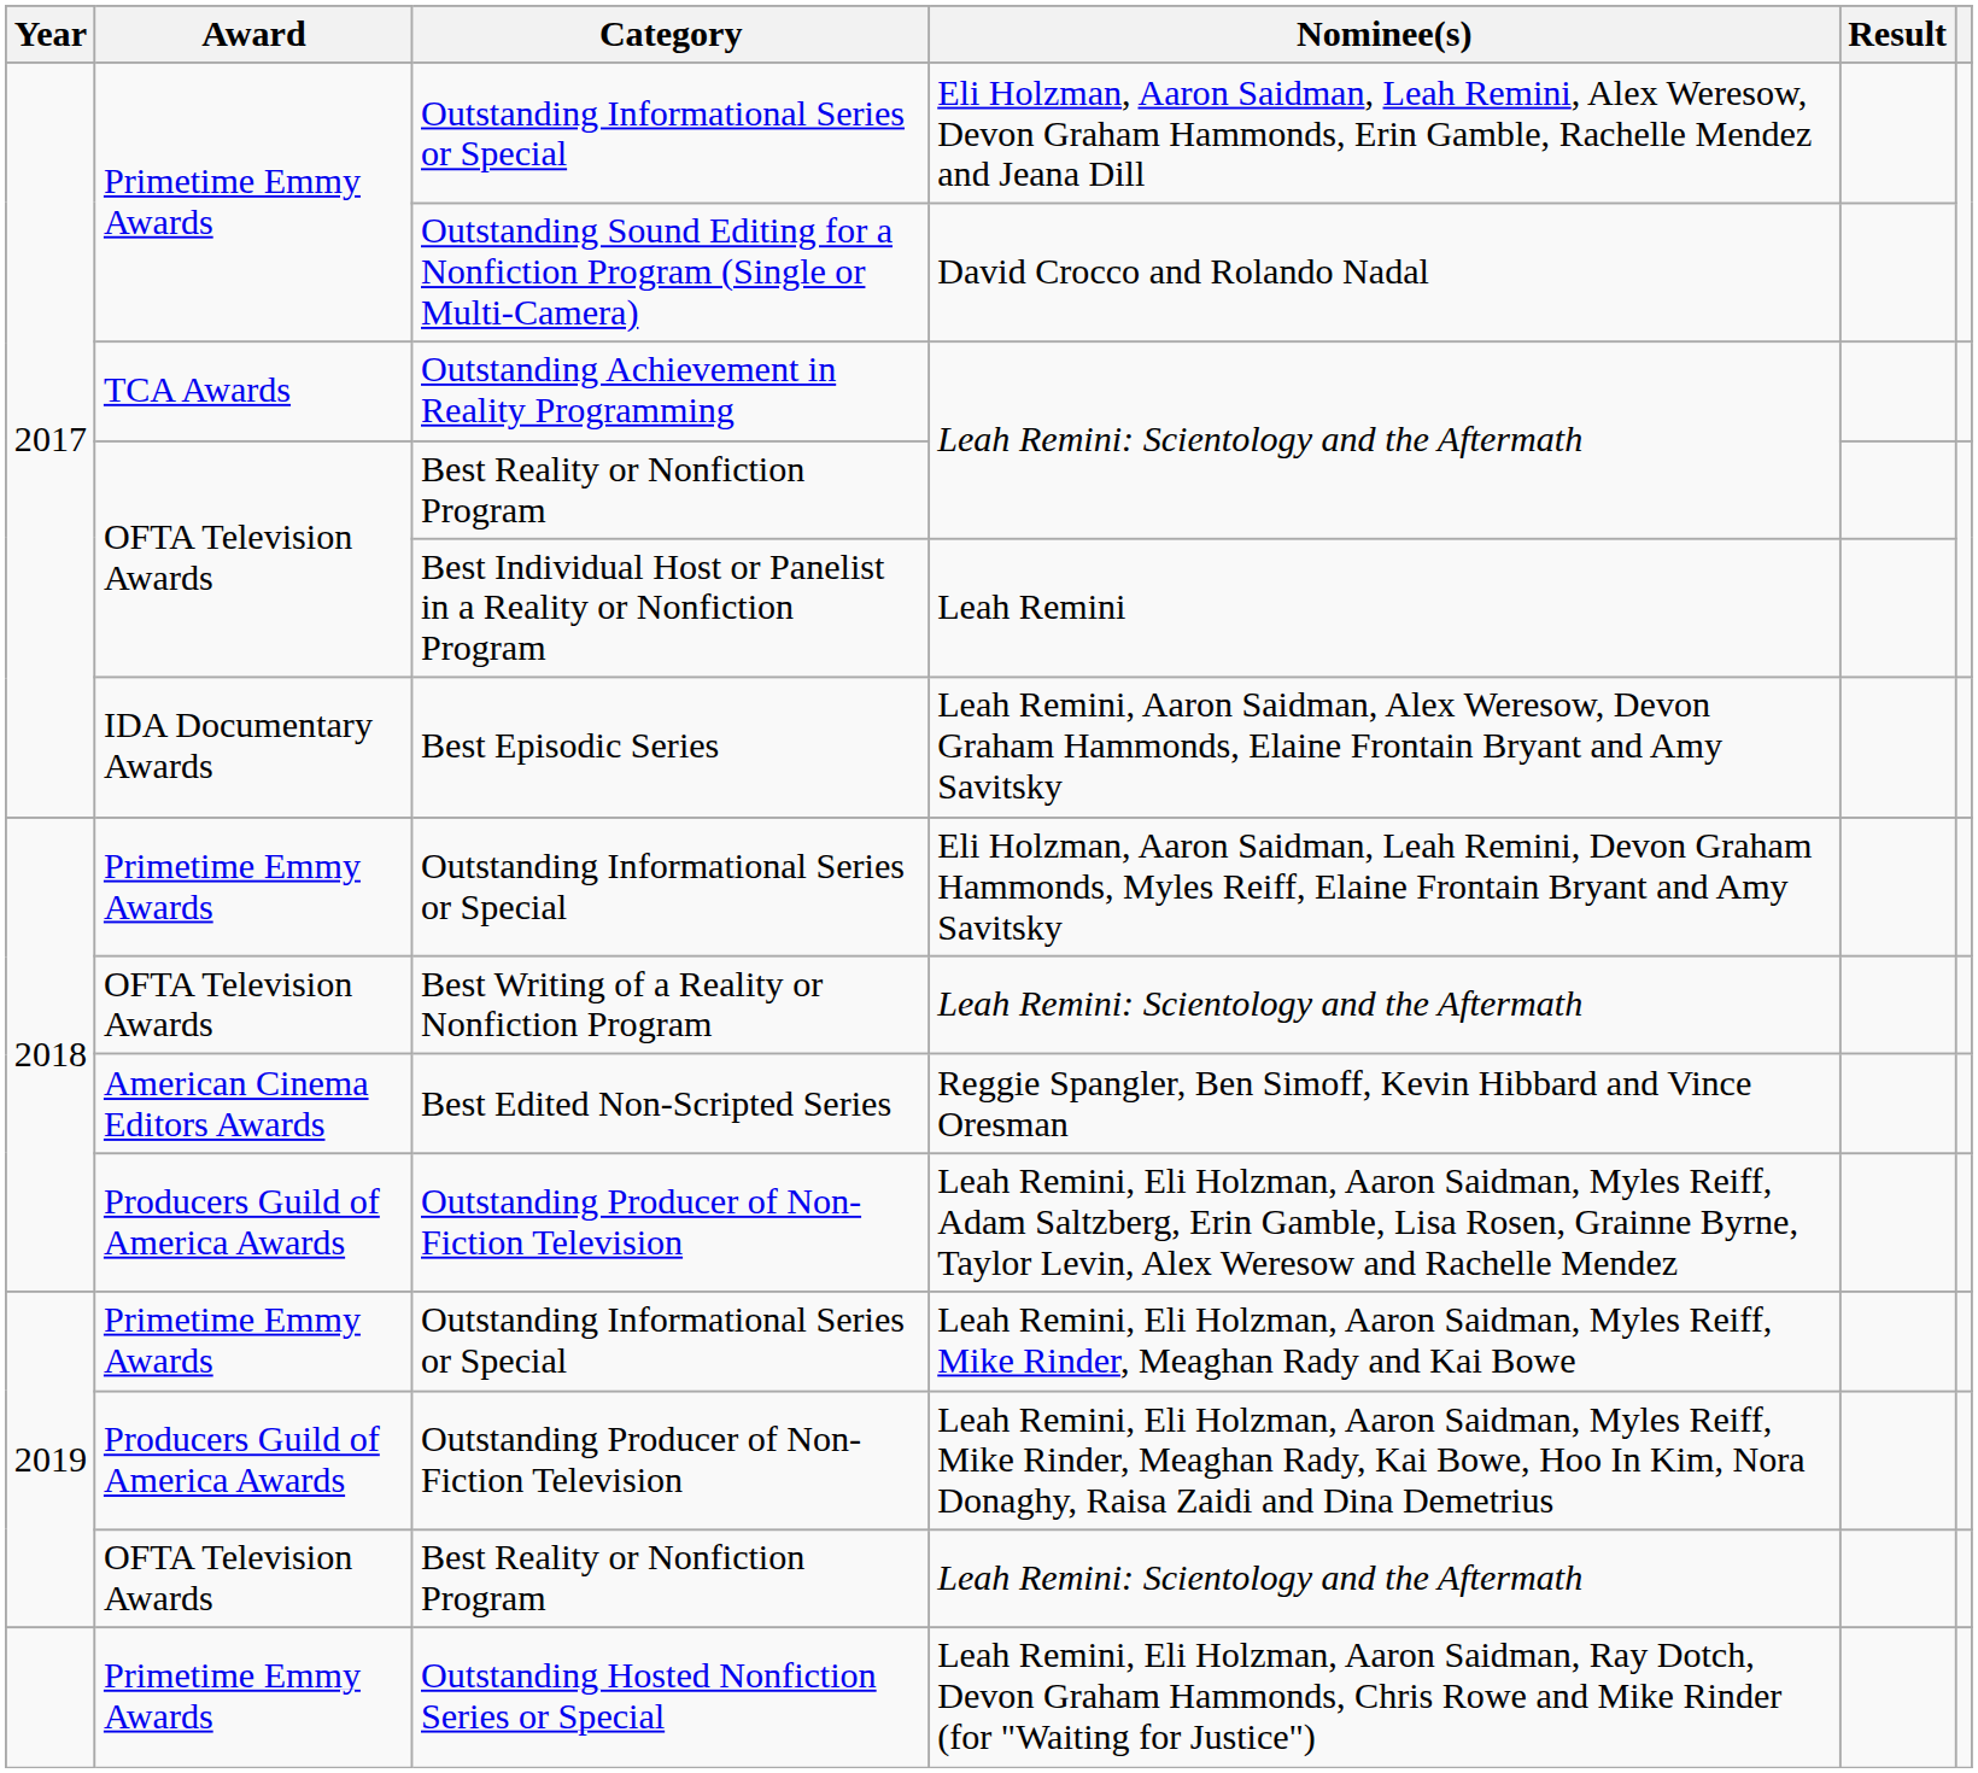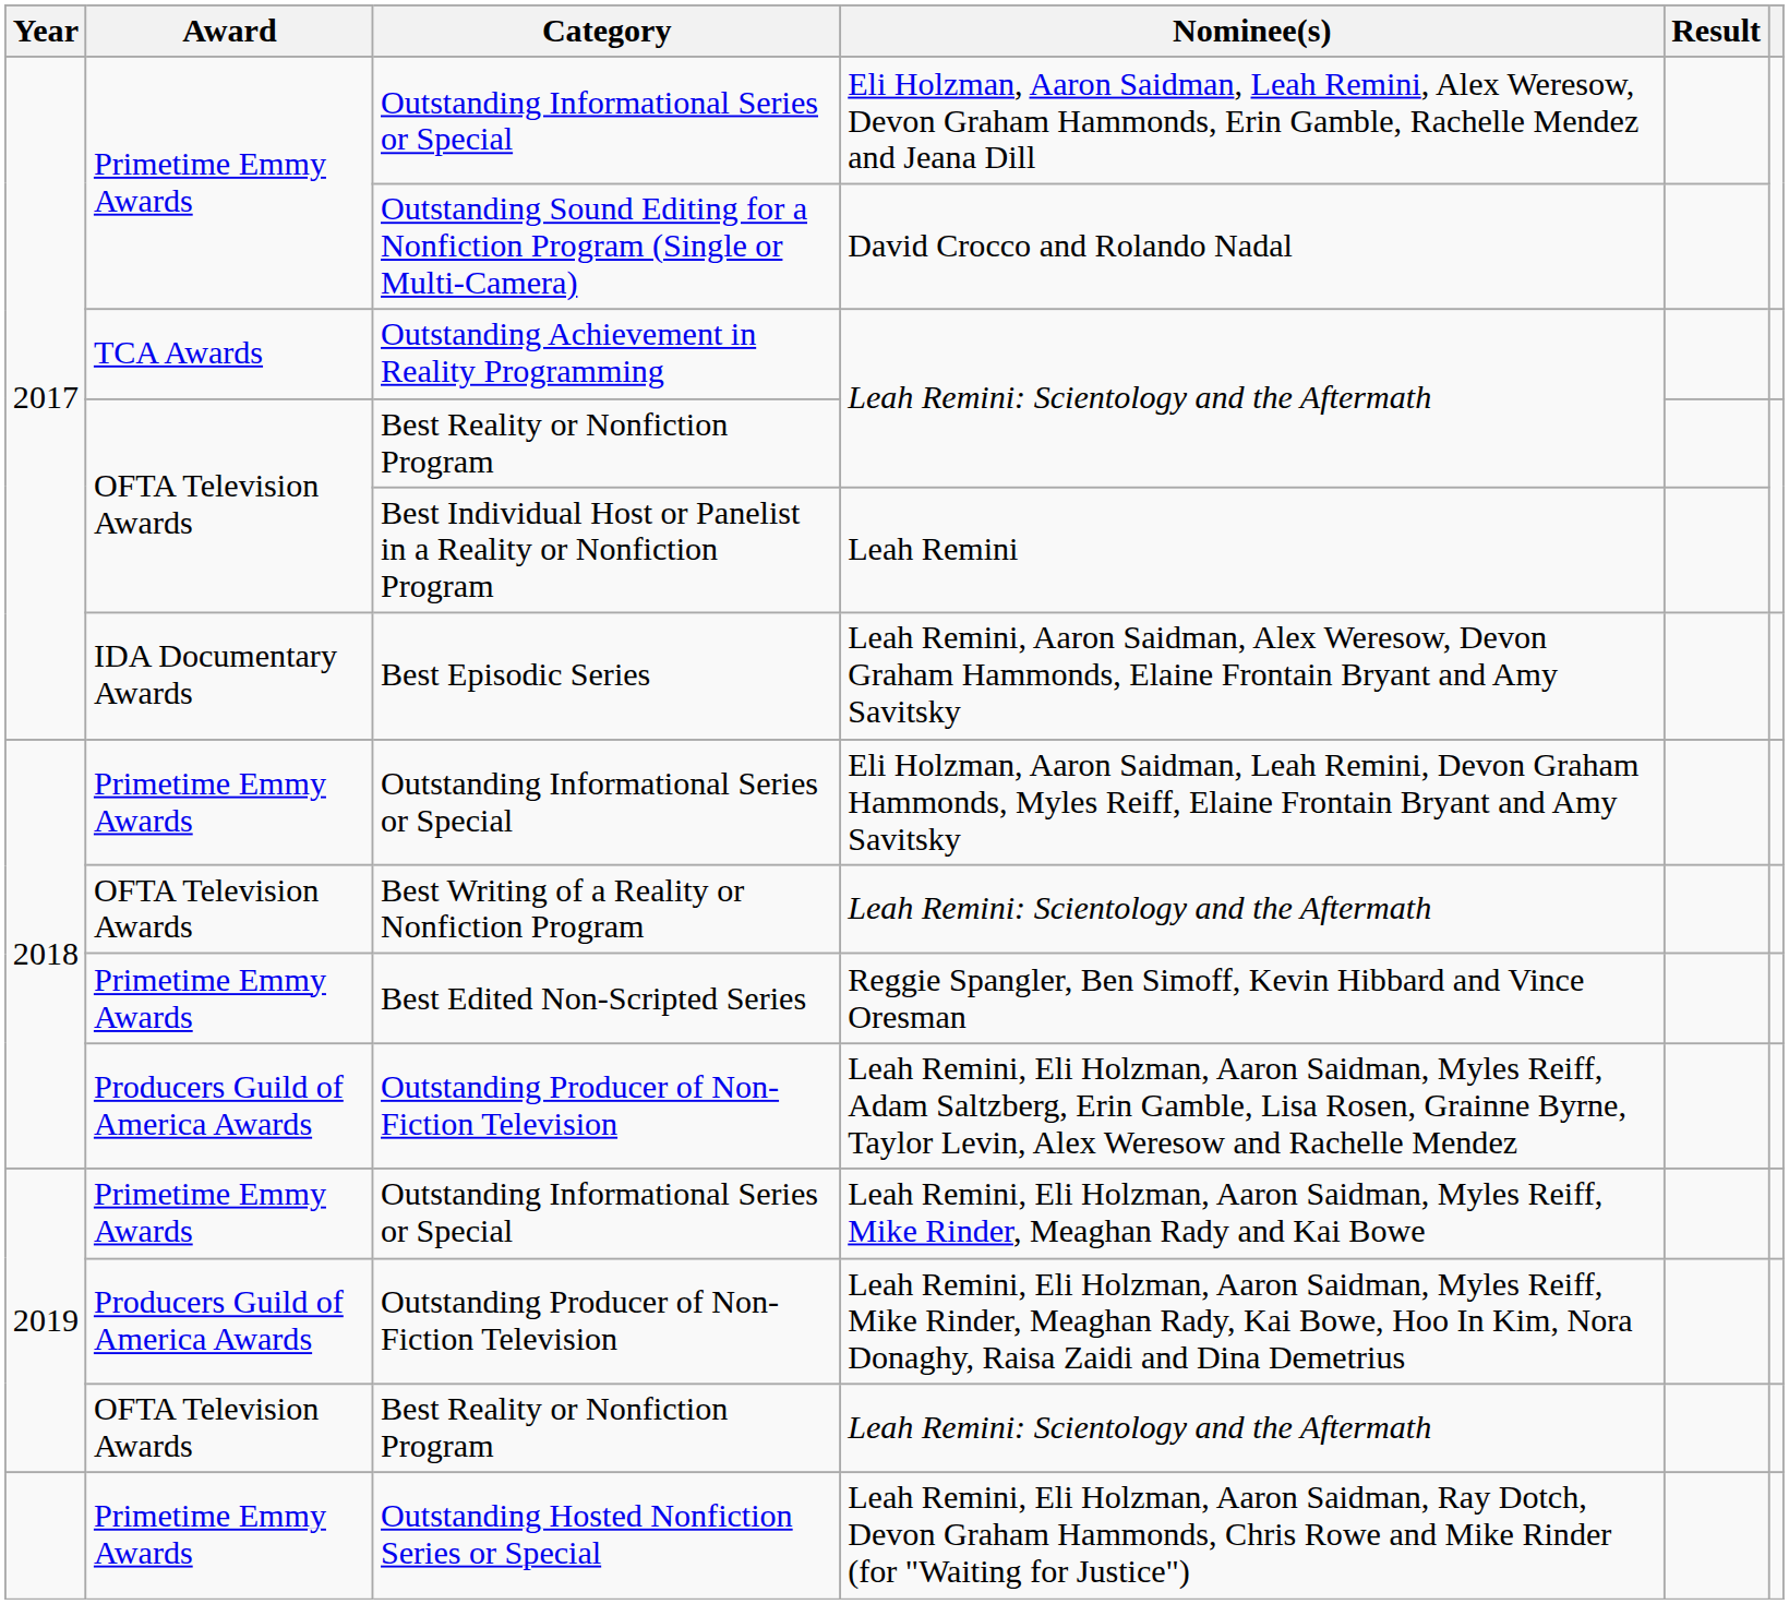 <table class="wikitable sortable">
 <tr>
 <th scope="col">Year</th>
 <th scope="col">Award</th>
 <th scope="col">Category</th>
 <th scope="col">Nominee(s)</th>
 <th scope="col">Result</th>
 <th scope="col" class="unsortable"></th>
 </tr>
 <tr>
 <td rowspan="6" style="text-align:center;">2017</td>
 <td rowspan="2"><a href='#'>Primetime Emmy Awards</a></td>
 <td><a href='#'>Outstanding Informational Series or Special</a></td>
 <td><a href='#'>Eli Holzman</a>, <a href='#'>Aaron Saidman</a>, <a href='#'>Leah Remini</a>, Alex Weresow, Devon Graham Hammonds, Erin Gamble, Rachelle Mendez and Jeana Dill</td>
 <td></td>
 <td rowspan="2"></td>
 </tr>
 <tr>
 <td><a href='#'>Outstanding Sound Editing for a Nonfiction Program (Single or Multi-Camera)</a></td>
 <td>David Crocco and Rolando Nadal </td>
 <td></td>
 </tr>
 <tr>
 <td><a href='#'>TCA Awards</a></td>
 <td><a href='#'>Outstanding Achievement in Reality Programming</a></td>
 <td rowspan="2"><em>Leah Remini: Scientology and the Aftermath</em></td>
 <td></td>
 <td></td>
 </tr>
 <tr>
 <td rowspan="2">OFTA Television Awards</td>
 <td>Best Reality or Nonfiction Program</td>
 <td></td>
 <td rowspan="2"></td>
 </tr>
 <tr>
 <td>Best Individual Host or Panelist in a Reality or Nonfiction Program</td>
 <td>Leah Remini</td>
 <td></td>
 </tr>
 <tr>
 <td>IDA Documentary Awards</td>
 <td>Best Episodic Series</td>
 <td>Leah Remini, Aaron Saidman, Alex Weresow, Devon Graham Hammonds, Elaine Frontain Bryant and Amy Savitsky</td>
 <td></td>
 <td></td>
 </tr>
 <tr>
 <td rowspan="4" style="text-align:center;">2018</td>
 <td><a href='#'>Primetime Emmy Awards</a></td>
 <td>Outstanding Informational Series or Special</td>
 <td>Eli Holzman, Aaron Saidman, Leah Remini, Devon Graham Hammonds, Myles Reiff, Elaine Frontain Bryant and Amy Savitsky</td>
 <td></td>
 <td></td>
 </tr>
 <tr>
 <td>OFTA Television Awards</td>
 <td>Best Writing of a Reality or Nonfiction Program</td>
 <td><em>Leah Remini: Scientology and the Aftermath</em></td>
 <td></td>
 <td></td>
 </tr>
 <tr>
-<td><a href='#'>American Cinema Editors Awards</a></td>
+<td><a href='#'>Primetime Emmy Awards</a></td>
 <td>Best Edited Non-Scripted Series</td>
 <td>Reggie Spangler, Ben Simoff, Kevin Hibbard and Vince Oresman </td>
 <td></td>
 <td></td>
 </tr>
 <tr>
 <td><a href='#'>Producers Guild of America Awards</a></td>
 <td><a href='#'>Outstanding Producer of Non-Fiction Television</a></td>
 <td>Leah Remini, Eli Holzman, Aaron Saidman, Myles Reiff, Adam Saltzberg, Erin Gamble, Lisa Rosen, Grainne Byrne, Taylor Levin, Alex Weresow and Rachelle Mendez</td>
 <td></td>
 <td></td>
 </tr>
 <tr>
 <td rowspan="3" style="text-align:center;">2019</td>
 <td><a href='#'>Primetime Emmy Awards</a></td>
 <td>Outstanding Informational Series or Special</td>
 <td>Leah Remini, Eli Holzman, Aaron Saidman, Myles Reiff, <a href='#'>Mike Rinder</a>, Meaghan Rady and Kai Bowe</td>
 <td></td>
 <td></td>
 </tr>
 <tr>
 <td><a href='#'>Producers Guild of America Awards</a></td>
 <td>Outstanding Producer of Non-Fiction Television</td>
 <td>Leah Remini, Eli Holzman, Aaron Saidman, Myles Reiff, Mike Rinder, Meaghan Rady, Kai Bowe, Hoo In Kim, Nora Donaghy, Raisa Zaidi and Dina Demetrius</td>
 <td></td>
 <td></td>
 </tr>
 <tr>
 <td>OFTA Television Awards</td>
 <td>Best Reality or Nonfiction Program</td>
 <td><em>Leah Remini: Scientology and the Aftermath</em></td>
 <td></td>
 <td></td>
 </tr>
 <tr>
 <td></td>
 <td><a href='#'>Primetime Emmy Awards</a></td>
 <td><a href='#'>Outstanding Hosted Nonfiction Series or Special</a></td>
 <td>Leah Remini, Eli Holzman, Aaron Saidman, Ray Dotch, Devon Graham Hammonds, Chris Rowe and Mike Rinder (for "Waiting for Justice")</td>
 <td></td>
 <td></td>
 </tr>
 </table>
